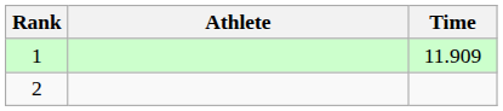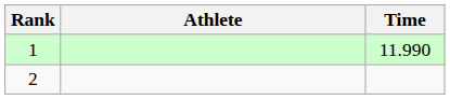 <table class=wikitable style="text-align:center">
 <tr>
 <th width=40>Rank</th>
 <th width=250>Athlete</th>
 <th width=60>Time</th>
 </tr>
 <tr bgcolor="ccffcc">
 <td>1</td>
 <td align=left></td>
-<td>11.909</td>
+<td>11.990</td>
 </tr>
 <tr>
 <td>2</td>
 <td align=left></td>
 <td></td>
 </tr>
 </table>
